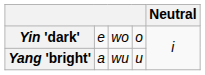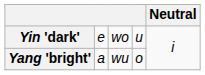 <table class="wikitable" style="margin: 1em auto 1em auto;">
 <tr>
 <th colspan="4"></th>
 <th>Neutral</th>
 </tr>
 <tr>
 <th><em>Yin</em> 'dark'</th>
 <td><em>e</em> </td>
 <td><em>wo</em> </td>
-<td><em>o</em> </td>
+<td><em>u</em> </td>
 <td rowspan="2" align="center"><em>i</em> </td>
 </tr>
 <tr>
 <th><em>Yang</em> 'bright'</th>
 <td><em>a</em> </td>
 <td><em>wu</em> </td>
-<td><em>u</em> </td>
+<td><em>o</em> </td>
 </tr>
 </table>
